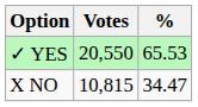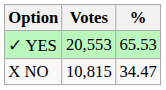 <table class="wikitable">
 <tr>
 <th>Option</th>
 <th>Votes</th>
 <th>%</th>
 </tr>
 <tr>
 <td style=background:#bbf8be>✓ YES</td>
-<td style=background:#bbf8be>20,550</td>
+<td style=background:#bbf8be>20,553</td>
 <td style=background:#bbf8be>65.53</td>
 </tr>
 <tr>
 <td>X NO</td>
 <td>10,815</td>
 <td>34.47</td>
 </tr>
 </table>
